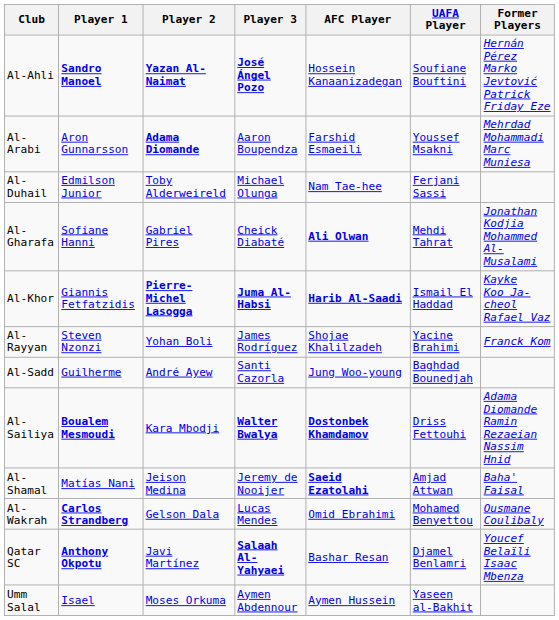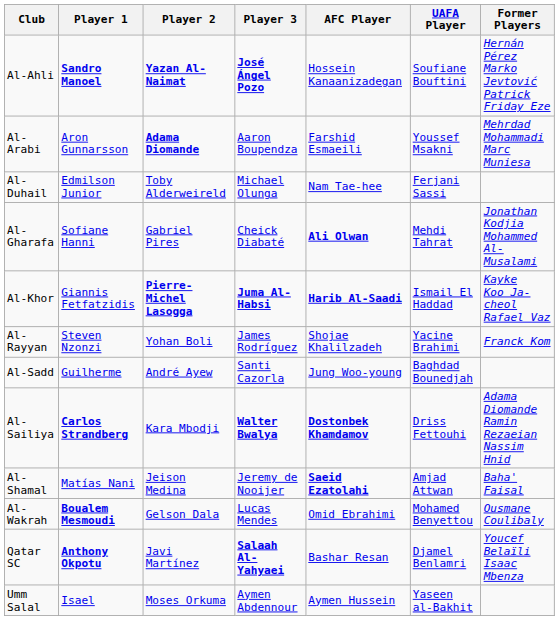 <table class="wikitable" style="font-size:95%;">
 <tr>
 <th>Club</th>
 <th>Player 1</th>
 <th>Player 2</th>
 <th>Player 3</th>
 <th>AFC Player</th>
 <th><a href='#'>UAFA</a> Player</th>
 <th>Former Players</th>
 </tr>
 <tr>
 <td>Al-Ahli</td>
 <td> <strong><a href='#'>Sandro Manoel</a></strong></td>
 <td> <strong><a href='#'>Yazan Al-Naimat</a></strong></td>
 <td> <strong><a href='#'>José Ángel Pozo</a></strong></td>
 <td> <a href='#'>Hossein Kanaanizadegan</a></td>
 <td> <a href='#'>Soufiane Bouftini</a></td>
 <td> <em><a href='#'>Hernán Pérez</a></em><br> <em><a href='#'>Marko Jevtović</a></em><br> <em><a href='#'>Patrick Friday Eze</a></em></td>
 </tr>
 <tr>
 <td>Al-Arabi</td>
 <td> <a href='#'>Aron Gunnarsson</a></td>
 <td> <strong><a href='#'>Adama Diomande</a></strong></td>
 <td> <a href='#'>Aaron Boupendza</a></td>
 <td> <a href='#'>Farshid Esmaeili</a></td>
 <td> <a href='#'>Youssef Msakni</a></td>
 <td> <em><a href='#'>Mehrdad Mohammadi</a></em><br> <em><a href='#'>Marc Muniesa</a></em></td>
 </tr>
 <tr>
 <td>Al-Duhail</td>
 <td> <a href='#'>Edmilson Junior</a></td>
 <td> <a href='#'>Toby Alderweireld</a></td>
 <td> <a href='#'>Michael Olunga</a></td>
 <td> <a href='#'>Nam Tae-hee</a></td>
 <td> <a href='#'>Ferjani Sassi</a></td>
 <td></td>
 </tr>
 <tr>
 <td>Al-Gharafa</td>
 <td> <a href='#'>Sofiane Hanni</a></td>
 <td> <a href='#'>Gabriel Pires</a></td>
 <td> <a href='#'>Cheick Diabaté</a></td>
 <td> <strong><a href='#'>Ali Olwan</a></strong></td>
 <td> <a href='#'>Mehdi Tahrat</a></td>
 <td> <em><a href='#'>Jonathan Kodjia</a></em><br> <em><a href='#'>Mohammed Al-Musalami</a></em></td>
 </tr>
 <tr>
 <td>Al-Khor</td>
 <td> <a href='#'>Giannis Fetfatzidis</a></td>
 <td> <strong><a href='#'>Pierre-Michel Lasogga</a></strong></td>
 <td> <strong><a href='#'>Juma Al-Habsi</a></strong></td>
 <td> <strong><a href='#'>Harib Al-Saadi</a></strong></td>
 <td> <a href='#'>Ismail El Haddad</a></td>
 <td> <em><a href='#'>Kayke</a></em><br> <em><a href='#'>Koo Ja-cheol</a></em><br> <em><a href='#'>Rafael Vaz</a></em></td>
 </tr>
 <tr>
 <td>Al-Rayyan</td>
 <td> <a href='#'>Steven Nzonzi</a></td>
 <td> <a href='#'>Yohan Boli</a></td>
 <td> <a href='#'>James Rodríguez</a></td>
 <td> <a href='#'>Shojae Khalilzadeh</a></td>
 <td> <a href='#'>Yacine Brahimi</a></td>
 <td> <em><a href='#'>Franck Kom</a></em></td>
 </tr>
 <tr>
 <td>Al-Sadd</td>
 <td> <a href='#'>Guilherme</a></td>
 <td> <a href='#'>André Ayew</a></td>
 <td> <a href='#'>Santi Cazorla</a></td>
 <td> <a href='#'>Jung Woo-young</a></td>
 <td> <a href='#'>Baghdad Bounedjah</a></td>
 <td></td>
 </tr>
 <tr>
 <td>Al-Sailiya</td>
-<td> <strong><a href='#'>Boualem Mesmoudi</a></strong></td>
+<td> <strong><a href='#'>Carlos Strandberg</a></strong></td>
 <td> <a href='#'>Kara Mbodji</a></td>
 <td> <strong><a href='#'>Walter Bwalya</a></strong></td>
 <td> <strong><a href='#'>Dostonbek Khamdamov</a></strong></td>
 <td> <a href='#'>Driss Fettouhi</a></td>
 <td> <em><a href='#'>Adama Diomande</a></em><br> <em><a href='#'>Ramin Rezaeian</a></em><br> <em><a href='#'>Nassim Hnid</a></em></td>
 </tr>
 <tr>
 <td>Al-Shamal</td>
 <td> <a href='#'>Matías Nani</a></td>
 <td> <a href='#'>Jeison Medina</a></td>
 <td> <a href='#'>Jeremy de Nooijer</a></td>
 <td> <strong><a href='#'>Saeid Ezatolahi</a></strong></td>
 <td> <a href='#'>Amjad Attwan</a></td>
 <td> <em><a href='#'>Baha' Faisal</a></em></td>
 </tr>
 <tr>
 <td>Al-Wakrah</td>
-<td> <strong><a href='#'>Carlos Strandberg</a></strong></td>
+<td> <strong><a href='#'>Boualem Mesmoudi</a></strong></td>
 <td> <a href='#'>Gelson Dala</a></td>
 <td> <a href='#'>Lucas Mendes</a></td>
 <td> <a href='#'>Omid Ebrahimi</a></td>
 <td> <a href='#'>Mohamed Benyettou</a></td>
 <td> <em><a href='#'>Ousmane Coulibaly</a></em></td>
 </tr>
 <tr>
 <td>Qatar SC</td>
 <td> <strong><a href='#'>Anthony Okpotu</a></strong></td>
 <td> <a href='#'>Javi Martínez</a></td>
 <td> <strong><a href='#'>Salaah Al-Yahyaei</a></strong></td>
 <td> <a href='#'>Bashar Resan</a></td>
 <td> <a href='#'>Djamel Benlamri</a></td>
 <td> <em><a href='#'>Youcef Belaïli</a></em><br> <em><a href='#'>Isaac Mbenza</a></em></td>
 </tr>
 <tr>
 <td>Umm Salal</td>
 <td> <a href='#'>Isael</a></td>
 <td> <a href='#'>Moses Orkuma</a></td>
 <td> <a href='#'>Aymen Abdennour</a></td>
 <td> <a href='#'>Aymen Hussein</a></td>
 <td> <a href='#'>Yaseen al-Bakhit</a></td>
 <td></td>
 </tr>
 </table>
